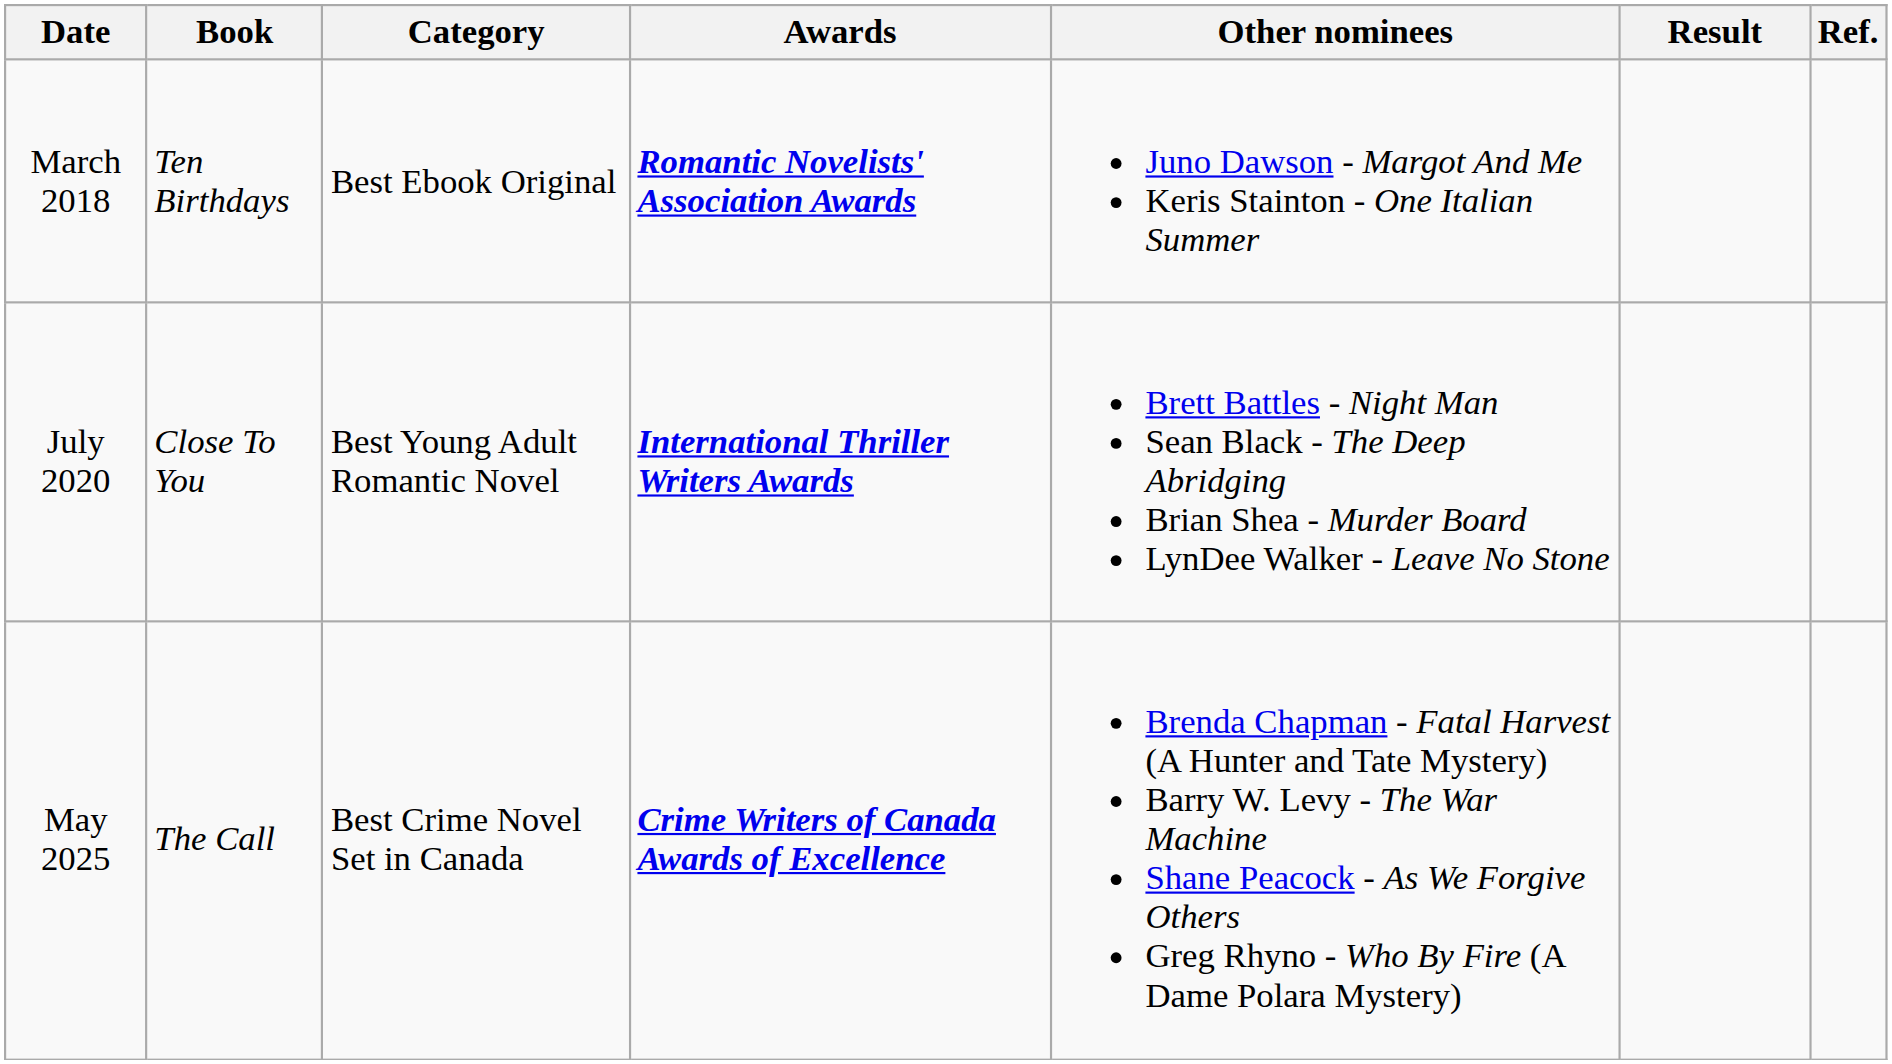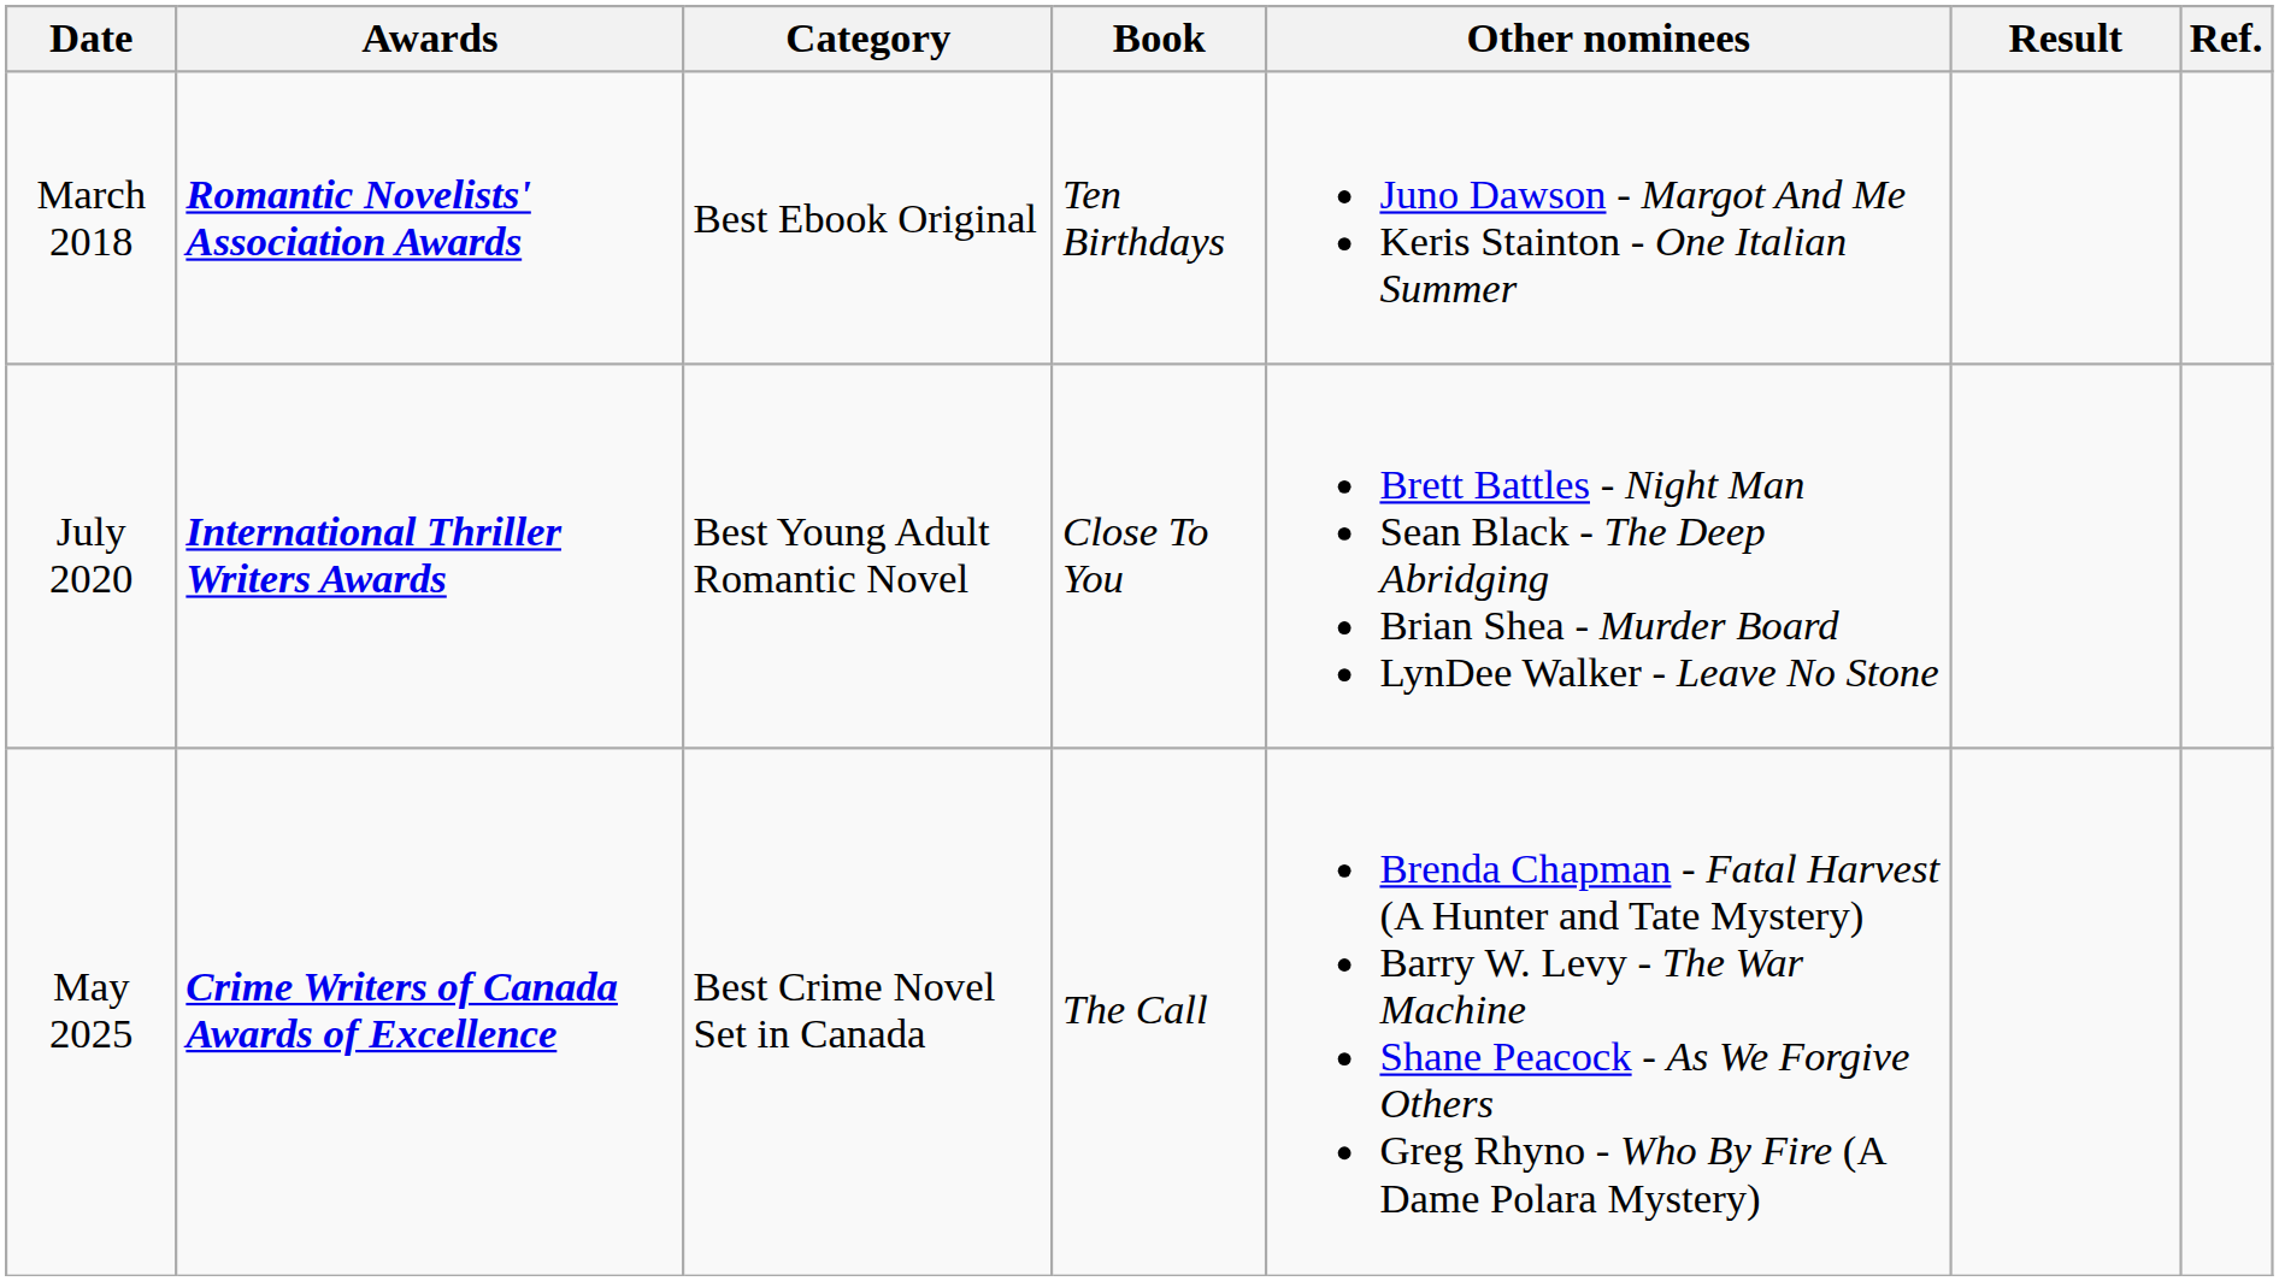 <table class=wikitable>
 <tr>
 <th scope="col">Date</th>
+<th scope="col">Awards</th>
+<th scope="col">Category</th>
 <th scope="col">Book</th>
-<th scope="col">Category</th>
-<th scope="col">Awards</th>
 <th scope="col">Other nominees</th>
 <th scope="col" style="width:5em;">Result</th>
 <th>Ref.</th>
 </tr>
 <tr>
 <td style="text-align:center;">March 2018</td>
+<td><strong><em><a href='#'>Romantic Novelists' Association Awards</a></em></strong></td>
+<td>Best Ebook Original</td>
 <td><em>Ten Birthdays</em></td>
-<td>Best Ebook Original</td>
-<td><strong><em><a href='#'>Romantic Novelists' Association Awards</a></em></strong></td>
 <td><br><ul><li><a href='#'>Juno Dawson</a> - <em>Margot And Me</em></li><li>Keris Stainton - <em>One Italian Summer</em></li></ul></td>
 <td></td>
 <td style="text-align:center;"></td>
 </tr>
 <tr>
 <td style="text-align:center;">July 2020</td>
+<td><strong><em><a href='#'>International Thriller Writers Awards</a></em></strong></td>
+<td>Best Young Adult Romantic Novel</td>
 <td><em>Close To You</em></td>
-<td>Best Young Adult Romantic Novel</td>
-<td><strong><em><a href='#'>International Thriller Writers Awards</a></em></strong></td>
 <td><br><ul><li><a href='#'>Brett Battles</a> - <em>Night Man</em></li><li>Sean Black - <em>The Deep Abridging</em></li><li>Brian Shea - <em>Murder Board</em></li><li>LynDee Walker - <em>Leave No Stone</em></li></ul></td>
 <td></td>
 <td></td>
 </tr>
 <tr>
 <td style="text-align:center;">May 2025</td>
+<td><strong><em><a href='#'>Crime Writers of Canada Awards of Excellence</a></em></strong></td>
+<td>Best Crime Novel Set in Canada</td>
 <td><em>The Call</em></td>
-<td>Best Crime Novel Set in Canada</td>
-<td><strong><em><a href='#'>Crime Writers of Canada Awards of Excellence</a></em></strong></td>
 <td><br><ul><li><a href='#'>Brenda Chapman</a> - <em>Fatal Harvest</em> (A Hunter and Tate Mystery)</li><li>Barry W. Levy - <em>The War Machine</em></li><li><a href='#'>Shane Peacock</a> - <em>As We Forgive Others</em></li><li>Greg Rhyno - <em>Who By Fire</em> (A Dame Polara Mystery)</li></ul></td>
 <td></td>
 <td></td>
 </tr>
 </table>
